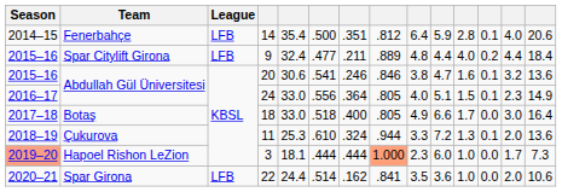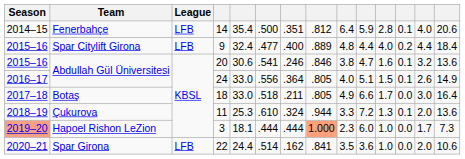 <table class="wikitable sortable" style="font-size:95%; text-align:center;">
 <tr>
 <th>Season</th>
 <th>Team</th>
 <th>League</th>
 <th></th>
 <th></th>
 <th></th>
 <th></th>
 <th></th>
 <th></th>
 <th></th>
 <th></th>
 <th></th>
 <th></th>
 <th></th>
 </tr>
 <tr>
 <td>2014–15</td>
 <td align=left><a href='#'>Fenerbahçe</a></td>
 <td align=left> <a href='#'>LFB</a></td>
 <td>14</td>
 <td>35.4</td>
 <td>.500</td>
 <td>.351</td>
 <td>.812</td>
 <td>6.4</td>
 <td>5.9</td>
 <td>2.8</td>
 <td>0.1</td>
 <td>4.0</td>
 <td>20.6</td>
 </tr>
 <tr>
 <td><a href='#'>2015–16</a></td>
 <td align=left><a href='#'>Spar Citylift Girona</a></td>
 <td align=left> <a href='#'>LFB</a></td>
 <td>9</td>
 <td>32.4</td>
 <td>.477</td>
-<td>.211</td>
+<td>.400</td>
 <td>.889</td>
 <td>4.8</td>
 <td>4.4</td>
 <td>4.0</td>
 <td>0.2</td>
 <td>4.4</td>
 <td>18.4</td>
 </tr>
 <tr>
 <td><a href='#'>2015–16</a></td>
 <td align=left rowspan=2><a href='#'>Abdullah Gül Üniversitesi</a></td>
 <td rowspan=5 align=left> <a href='#'>KBSL</a></td>
 <td>20</td>
 <td>30.6</td>
 <td>.541</td>
 <td>.246</td>
 <td>.846</td>
 <td>3.8</td>
 <td>4.7</td>
 <td>1.6</td>
 <td>0.1</td>
 <td>3.2</td>
 <td>13.6</td>
 </tr>
 <tr>
 <td><a href='#'>2016–17</a></td>
 <td>24</td>
 <td>33.0</td>
 <td>.556</td>
 <td>.364</td>
 <td>.805</td>
 <td>4.0</td>
 <td>5.1</td>
 <td>1.5</td>
 <td>0.1</td>
-<td>2.3</td>
+<td>2.6</td>
 <td>14.9</td>
 </tr>
 <tr>
 <td><a href='#'>2017–18</a></td>
 <td align=left><a href='#'>Botaş</a></td>
 <td>18</td>
 <td>33.0</td>
 <td>.518</td>
-<td>.400</td>
+<td>.211</td>
 <td>.805</td>
 <td>4.9</td>
 <td>6.6</td>
 <td>1.7</td>
 <td>0.0</td>
 <td>3.0</td>
 <td>16.4</td>
 </tr>
 <tr>
 <td><a href='#'>2018–19</a></td>
 <td align=left><a href='#'>Çukurova</a></td>
 <td>11</td>
 <td>25.3</td>
 <td>.610</td>
 <td>.324</td>
 <td>.944</td>
 <td>3.3</td>
 <td>7.2</td>
 <td>1.3</td>
 <td>0.1</td>
 <td>2.0</td>
 <td>13.6</td>
 </tr>
 <tr>
 <td style="background:#f89f84;"><a href='#'>2019–20</a></td>
 <td align=left><a href='#'>Hapoel Rishon LeZion</a></td>
 <td>3</td>
 <td>18.1</td>
 <td>.444</td>
 <td>.444</td>
 <td style="background: lightsalmon;">1.000</td>
 <td>2.3</td>
 <td>6.0</td>
 <td>1.0</td>
 <td>0.0</td>
 <td>1.7</td>
 <td>7.3</td>
 </tr>
 <tr>
 <td><a href='#'>2020–21</a></td>
 <td align=left><a href='#'>Spar Girona</a></td>
 <td align=left> <a href='#'>LFB</a></td>
 <td>22</td>
 <td>24.4</td>
 <td>.514</td>
 <td>.162</td>
 <td>.841</td>
 <td>3.5</td>
 <td>3.6</td>
 <td>1.0</td>
 <td>0.0</td>
 <td>2.0</td>
 <td>10.6</td>
 </tr>
 </table>
